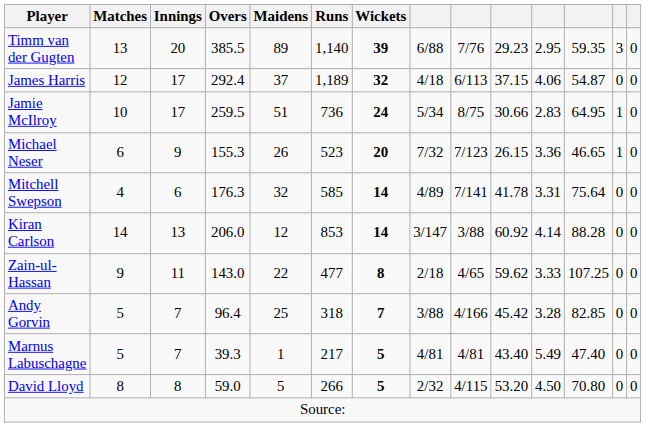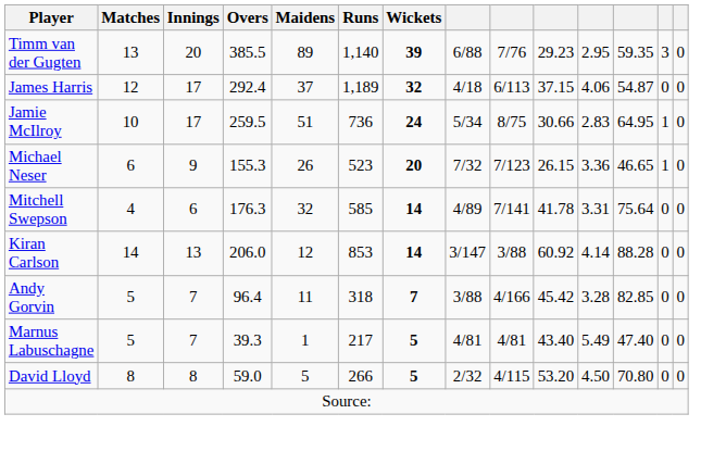 <table class="wikitable" style="text-align:center">
 <tr>
 <th>Player</th>
 <th>Matches</th>
 <th>Innings</th>
 <th>Overs</th>
 <th>Maidens</th>
 <th>Runs</th>
 <th>Wickets</th>
 <th></th>
 <th></th>
 <th></th>
 <th></th>
 <th></th>
 <th></th>
 <th></th>
 </tr>
 <tr>
 <td align="left"><a href='#'>Timm van der Gugten</a></td>
 <td>13</td>
 <td>20</td>
 <td>385.5</td>
 <td>89</td>
 <td>1,140</td>
 <td><strong>39</strong></td>
 <td>6/88</td>
 <td>7/76</td>
 <td>29.23</td>
 <td>2.95</td>
 <td>59.35</td>
 <td>3</td>
 <td>0</td>
 </tr>
 <tr>
 <td align="left"><a href='#'>James Harris</a></td>
 <td>12</td>
 <td>17</td>
 <td>292.4</td>
 <td>37</td>
 <td>1,189</td>
 <td><strong>32</strong></td>
 <td>4/18</td>
 <td>6/113</td>
 <td>37.15</td>
 <td>4.06</td>
 <td>54.87</td>
 <td>0</td>
 <td>0</td>
 </tr>
 <tr>
 <td align="left"><a href='#'>Jamie McIlroy</a></td>
 <td>10</td>
 <td>17</td>
 <td>259.5</td>
 <td>51</td>
 <td>736</td>
 <td><strong>24</strong></td>
 <td>5/34</td>
 <td>8/75</td>
 <td>30.66</td>
 <td>2.83</td>
 <td>64.95</td>
 <td>1</td>
 <td>0</td>
 </tr>
 <tr>
 <td align="left"><a href='#'>Michael Neser</a></td>
 <td>6</td>
 <td>9</td>
 <td>155.3</td>
 <td>26</td>
 <td>523</td>
 <td><strong>20</strong></td>
 <td>7/32</td>
 <td>7/123</td>
 <td>26.15</td>
 <td>3.36</td>
 <td>46.65</td>
 <td>1</td>
 <td>0</td>
 </tr>
 <tr>
 <td align="left"><a href='#'>Mitchell Swepson</a></td>
 <td>4</td>
 <td>6</td>
 <td>176.3</td>
 <td>32</td>
 <td>585</td>
 <td><strong>14</strong></td>
 <td>4/89</td>
 <td>7/141</td>
 <td>41.78</td>
 <td>3.31</td>
 <td>75.64</td>
 <td>0</td>
 <td>0</td>
 </tr>
 <tr>
 <td align="left"><a href='#'>Kiran Carlson</a></td>
 <td>14</td>
 <td>13</td>
 <td>206.0</td>
 <td>12</td>
 <td>853</td>
 <td><strong>14</strong></td>
 <td>3/147</td>
 <td>3/88</td>
 <td>60.92</td>
 <td>4.14</td>
 <td>88.28</td>
 <td>0</td>
 <td>0</td>
 </tr>
 <tr>
-<td align="left"><a href='#'>Zain-ul-Hassan</a></td>
-<td>9</td>
-<td>11</td>
-<td>143.0</td>
-<td>22</td>
-<td>477</td>
-<td><strong>8</strong></td>
-<td>2/18</td>
-<td>4/65</td>
-<td>59.62</td>
-<td>3.33</td>
-<td>107.25</td>
-<td>0</td>
-<td>0</td>
-</tr>
-<tr>
 <td align="left"><a href='#'>Andy Gorvin</a></td>
 <td>5</td>
 <td>7</td>
 <td>96.4</td>
-<td>25</td>
+<td>11</td>
 <td>318</td>
 <td><strong>7</strong></td>
 <td>3/88</td>
 <td>4/166</td>
 <td>45.42</td>
 <td>3.28</td>
 <td>82.85</td>
 <td>0</td>
 <td>0</td>
 </tr>
 <tr>
 <td align="left"><a href='#'>Marnus Labuschagne</a></td>
 <td>5</td>
 <td>7</td>
 <td>39.3</td>
 <td>1</td>
 <td>217</td>
 <td><strong>5</strong></td>
 <td>4/81</td>
 <td>4/81</td>
 <td>43.40</td>
 <td>5.49</td>
 <td>47.40</td>
 <td>0</td>
 <td>0</td>
 </tr>
 <tr>
 <td align="left"><a href='#'>David Lloyd</a></td>
 <td>8</td>
 <td>8</td>
 <td>59.0</td>
 <td>5</td>
 <td>266</td>
 <td><strong>5</strong></td>
 <td>2/32</td>
 <td>4/115</td>
 <td>53.20</td>
 <td>4.50</td>
 <td>70.80</td>
 <td>0</td>
 <td>0</td>
 </tr>
 <tr>
 <td colspan="14">Source: </td>
 </tr>
 </table>
